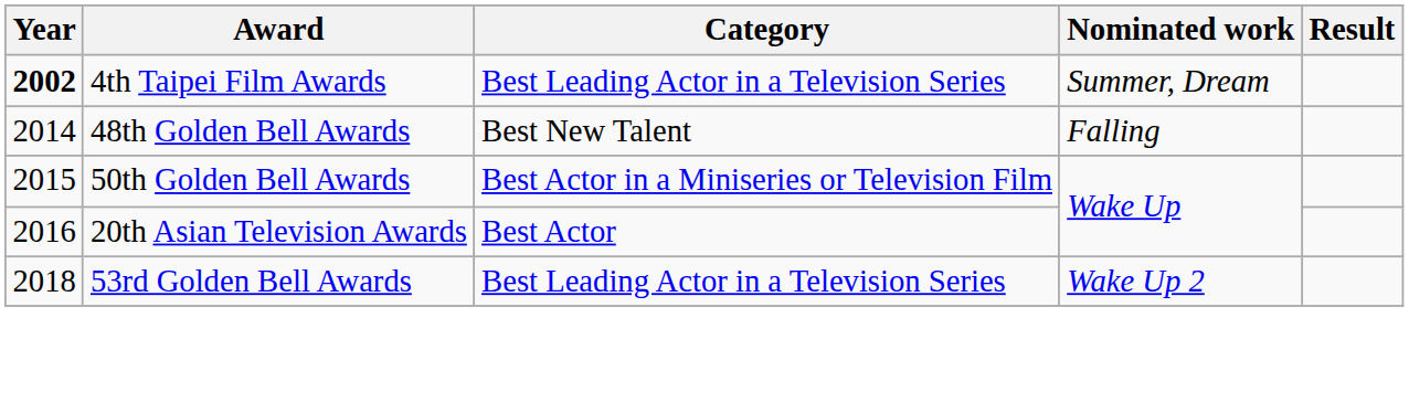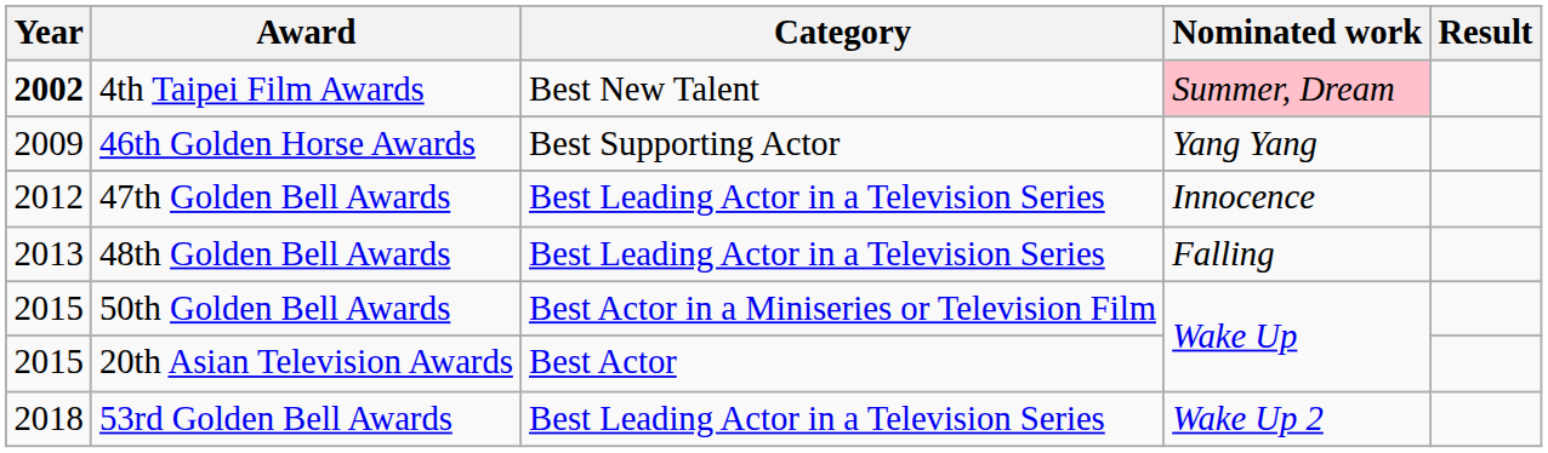 <table class="wikitable sortable">
 <tr>
 <th>Year</th>
 <th>Award</th>
 <th>Category</th>
 <th>Nominated work</th>
 <th>Result</th>
 </tr>
 <tr>
 <td><strong>2002</strong></td>
 <td>4th <a href='#'>Taipei Film Awards</a></td>
-<td><a href='#'>Best Leading Actor in a Television Series</a></td>
-<td><em>Summer, Dream</em></td>
+<td>Best New Talent</td>
+<td style="background: pink;"><em>Summer, Dream</em></td>
 <td></td>
 </tr>
 <tr>
-<td>2014</td>
+<td>2009</td>
+<td><a href='#'>46th Golden Horse Awards</a></td>
+<td>Best Supporting Actor</td>
+<td><em>Yang Yang</em></td>
+<td></td>
+</tr>
+<tr>
+<td>2012</td>
+<td>47th <a href='#'>Golden Bell Awards</a></td>
+<td><a href='#'>Best Leading Actor in a Television Series</a></td>
+<td><em>Innocence</em></td>
+<td></td>
+</tr>
+<tr>
+<td>2013</td>
 <td>48th <a href='#'>Golden Bell Awards</a></td>
-<td>Best New Talent</td>
+<td><a href='#'>Best Leading Actor in a Television Series</a></td>
 <td><em>Falling</em></td>
 <td></td>
 </tr>
 <tr>
 <td>2015</td>
 <td>50th <a href='#'>Golden Bell Awards</a></td>
 <td><a href='#'>Best Actor in a Miniseries or Television Film</a></td>
 <td rowspan=2><em><a href='#'>Wake Up</a></em></td>
 <td></td>
 </tr>
 <tr>
-<td>2016</td>
+<td>2015</td>
 <td>20th <a href='#'>Asian Television Awards</a></td>
 <td><a href='#'>Best Actor</a></td>
 <td></td>
 </tr>
 <tr>
 <td>2018</td>
 <td><a href='#'>53rd Golden Bell Awards</a></td>
 <td><a href='#'>Best Leading Actor in a Television Series</a></td>
 <td><em><a href='#'>Wake Up 2</a></em></td>
 <td></td>
 </tr>
 </table>
